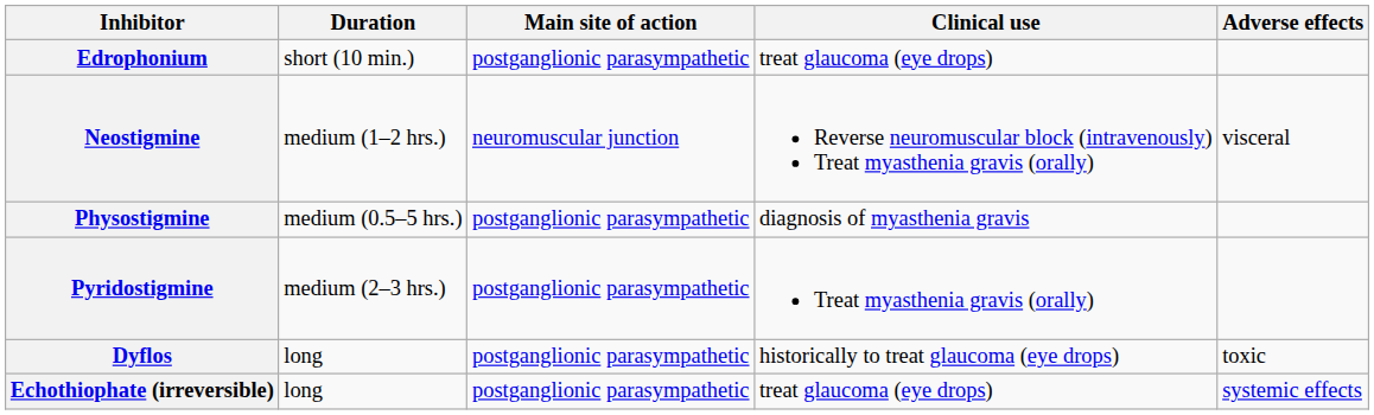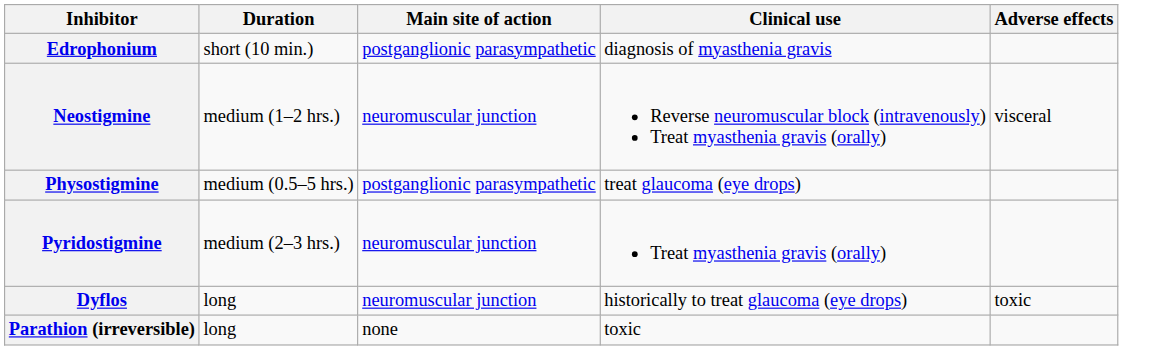 <table class="wikitable sortable">
 <tr>
 <th>Inhibitor</th>
 <th>Duration</th>
 <th>Main site of action</th>
 <th>Clinical use</th>
 <th>Adverse effects</th>
 </tr>
 <tr>
 <th><a href='#'>Edrophonium</a></th>
 <td>short (10 min.)</td>
 <td><a href='#'>postganglionic</a> <a href='#'>parasympathetic</a></td>
-<td>treat <a href='#'>glaucoma</a> (<a href='#'>eye drops</a>)</td>
+<td>diagnosis of <a href='#'>myasthenia gravis</a></td>
 <td></td>
 </tr>
 <tr>
 <th><a href='#'>Neostigmine</a></th>
 <td>medium (1–2 hrs.)</td>
 <td><a href='#'>neuromuscular junction</a></td>
 <td><br><ul><li>Reverse <a href='#'>neuromuscular block</a> (<a href='#'>intravenously</a>)</li><li>Treat <a href='#'>myasthenia gravis</a> (<a href='#'>orally</a>)</li></ul></td>
 <td>visceral</td>
 </tr>
 <tr>
 <th><a href='#'>Physostigmine</a></th>
 <td>medium (0.5–5 hrs.)</td>
 <td><a href='#'>postganglionic</a> <a href='#'>parasympathetic</a></td>
-<td>diagnosis of <a href='#'>myasthenia gravis</a></td>
+<td>treat <a href='#'>glaucoma</a> (<a href='#'>eye drops</a>)</td>
 <td></td>
 </tr>
 <tr>
 <th><a href='#'>Pyridostigmine</a></th>
 <td>medium (2–3 hrs.)</td>
-<td><a href='#'>postganglionic</a> <a href='#'>parasympathetic</a></td>
+<td><a href='#'>neuromuscular junction</a></td>
 <td><br><ul><li>Treat <a href='#'>myasthenia gravis</a> (<a href='#'>orally</a>)</li></ul></td>
 <td></td>
 </tr>
 <tr>
 <th><a href='#'>Dyflos</a></th>
 <td>long</td>
-<td><a href='#'>postganglionic</a> <a href='#'>parasympathetic</a></td>
+<td><a href='#'>neuromuscular junction</a></td>
 <td>historically to treat <a href='#'>glaucoma</a> (<a href='#'>eye drops</a>)</td>
 <td>toxic</td>
 </tr>
 <tr>
-<th><a href='#'>Echothiophate</a> (irreversible)</th>
+<th><a href='#'>Parathion</a> (irreversible)</th>
 <td>long</td>
-<td><a href='#'>postganglionic</a> <a href='#'>parasympathetic</a></td>
-<td>treat <a href='#'>glaucoma</a> (<a href='#'>eye drops</a>)</td>
-<td><a href='#'>systemic effects</a></td>
+<td>none</td>
+<td>toxic</td>
+<td></td>
 </tr>
 </table>
